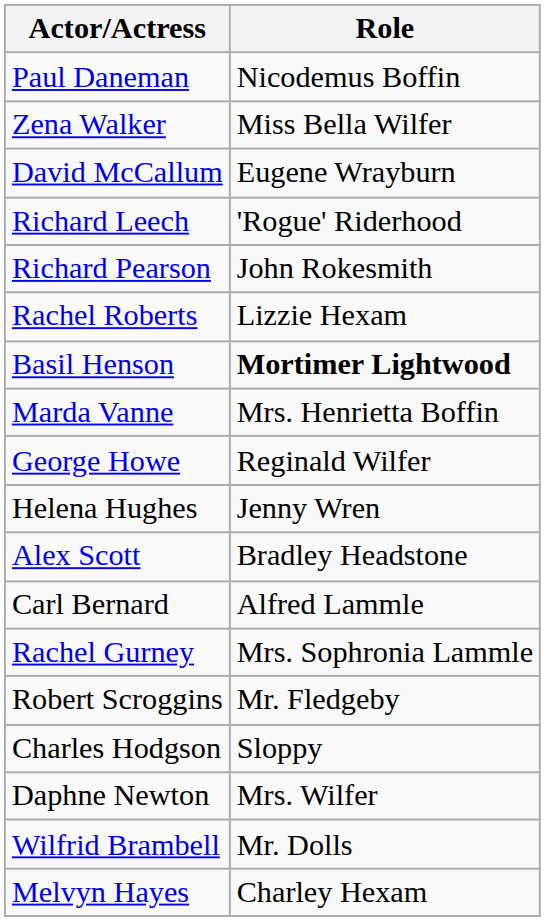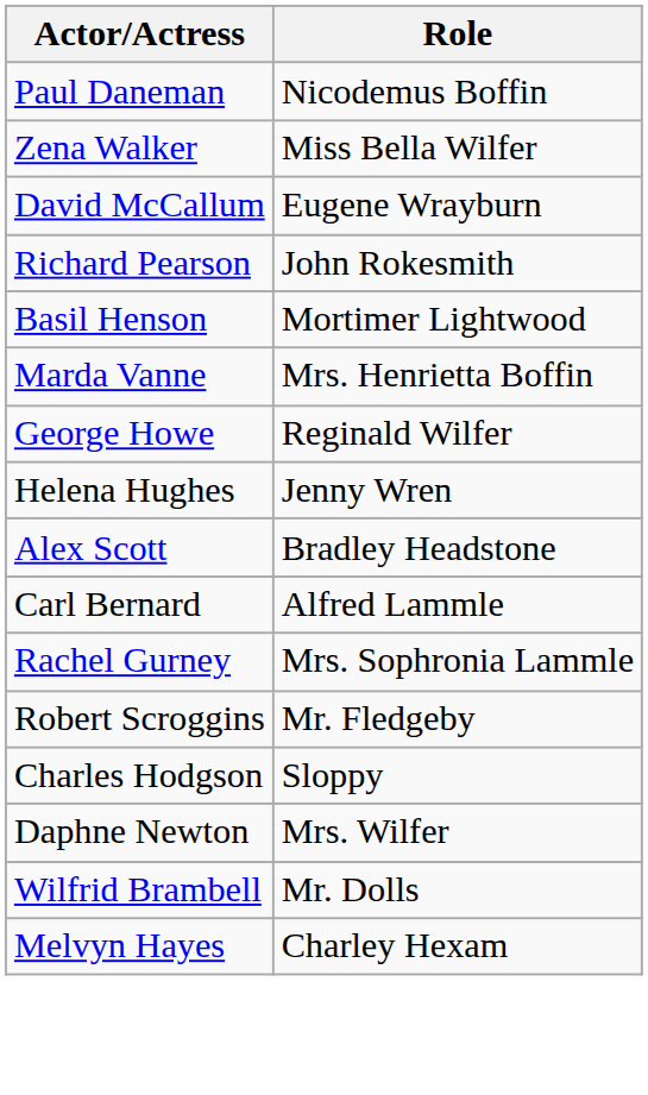 <table class="wikitable">
 <tr>
 <th>Actor/Actress</th>
 <th>Role</th>
 </tr>
 <tr>
 <td><a href='#'>Paul Daneman</a></td>
 <td>Nicodemus Boffin</td>
 </tr>
 <tr>
 <td><a href='#'>Zena Walker</a></td>
 <td>Miss Bella Wilfer</td>
 </tr>
 <tr>
 <td><a href='#'>David McCallum</a></td>
 <td>Eugene Wrayburn</td>
 </tr>
 <tr>
-<td><a href='#'>Richard Leech</a></td>
-<td>'Rogue' Riderhood</td>
-</tr>
-<tr>
 <td><a href='#'>Richard Pearson</a></td>
 <td>John Rokesmith</td>
 </tr>
 <tr>
-<td><a href='#'>Rachel Roberts</a></td>
-<td>Lizzie Hexam</td>
-</tr>
-<tr>
 <td><a href='#'>Basil Henson</a></td>
-<td><strong>Mortimer Lightwood</strong></td>
+<td>Mortimer Lightwood</td>
 </tr>
 <tr>
 <td><a href='#'>Marda Vanne</a></td>
 <td>Mrs. Henrietta Boffin</td>
 </tr>
 <tr>
 <td><a href='#'>George Howe</a></td>
 <td>Reginald Wilfer</td>
 </tr>
 <tr>
 <td>Helena Hughes</td>
 <td>Jenny Wren</td>
 </tr>
 <tr>
 <td><a href='#'>Alex Scott</a></td>
 <td>Bradley Headstone</td>
 </tr>
 <tr>
 <td>Carl Bernard</td>
 <td>Alfred Lammle</td>
 </tr>
 <tr>
 <td><a href='#'>Rachel Gurney</a></td>
 <td>Mrs. Sophronia Lammle</td>
 </tr>
 <tr>
 <td>Robert Scroggins</td>
 <td>Mr. Fledgeby</td>
 </tr>
 <tr>
 <td>Charles Hodgson</td>
 <td>Sloppy</td>
 </tr>
 <tr>
 <td>Daphne Newton</td>
 <td>Mrs. Wilfer</td>
 </tr>
 <tr>
 <td><a href='#'>Wilfrid Brambell</a></td>
 <td>Mr. Dolls</td>
 </tr>
 <tr>
 <td><a href='#'>Melvyn Hayes</a></td>
 <td>Charley Hexam</td>
 </tr>
 </table>
